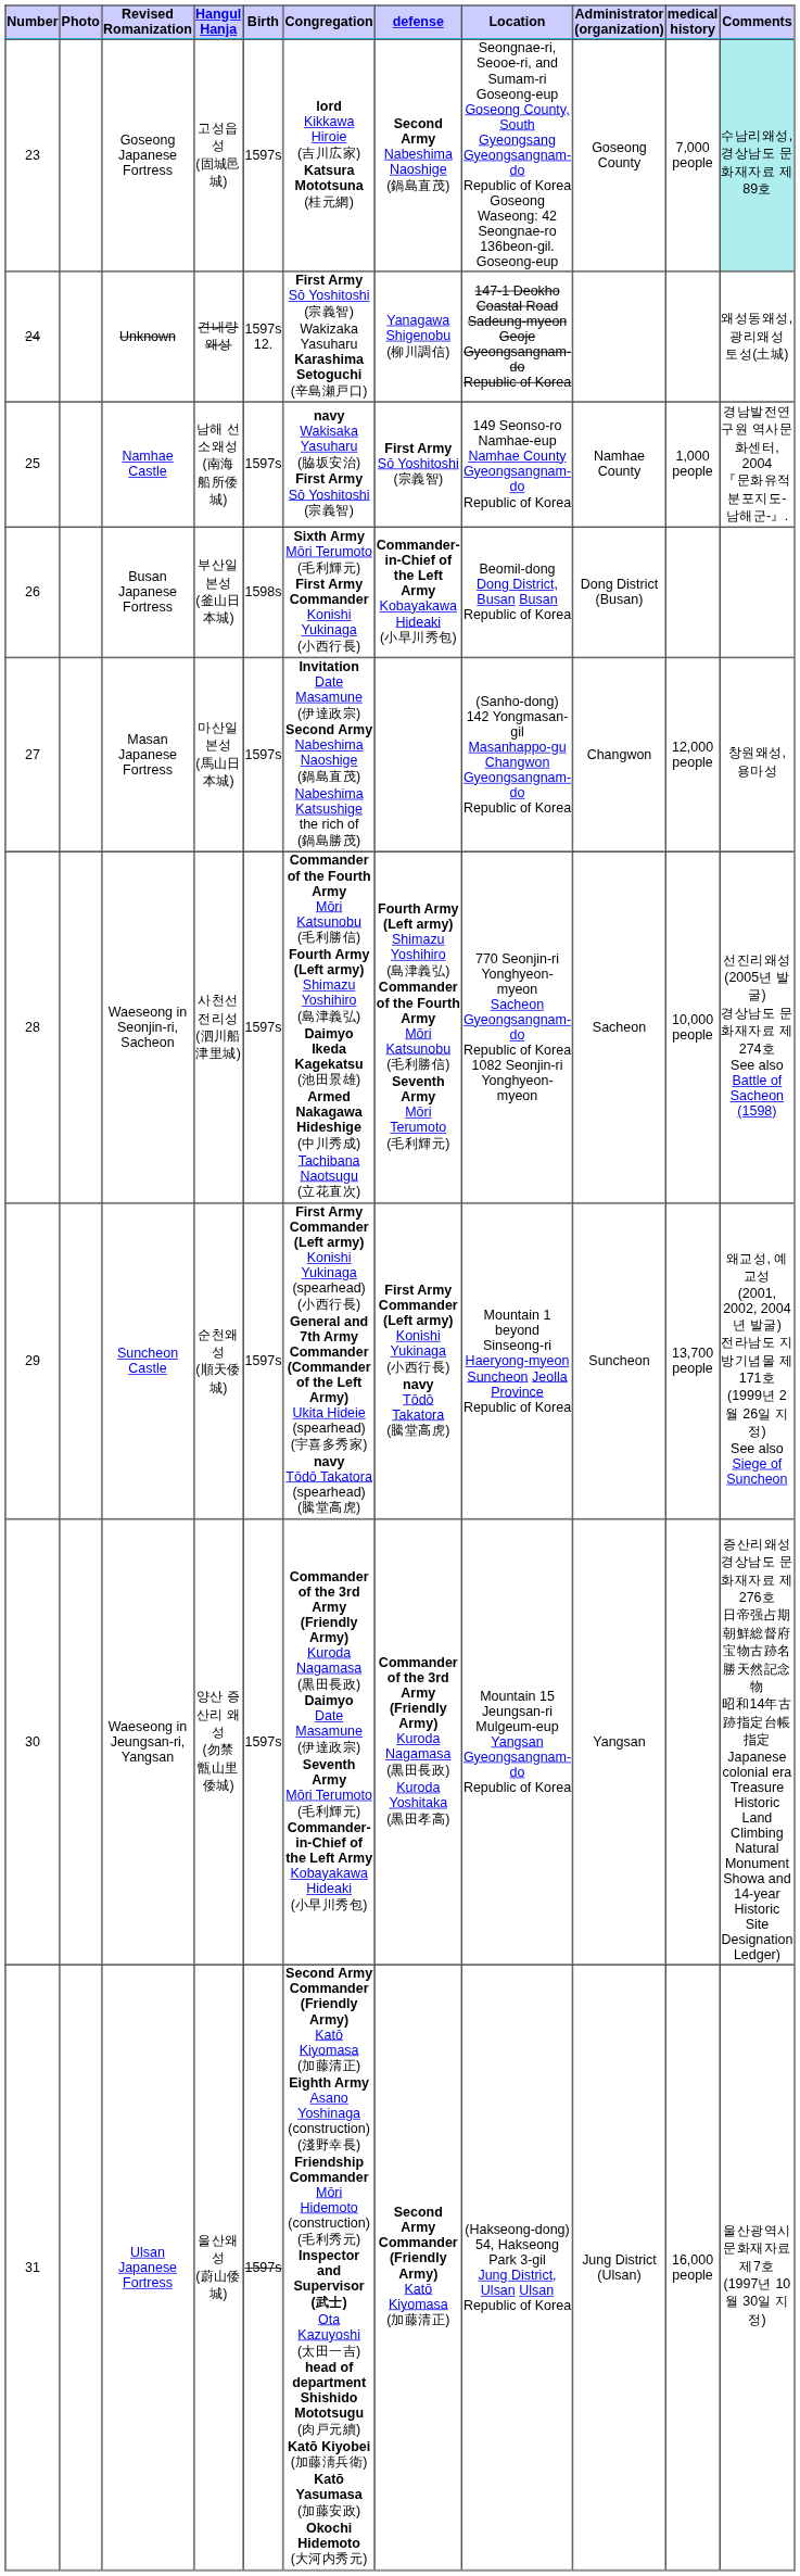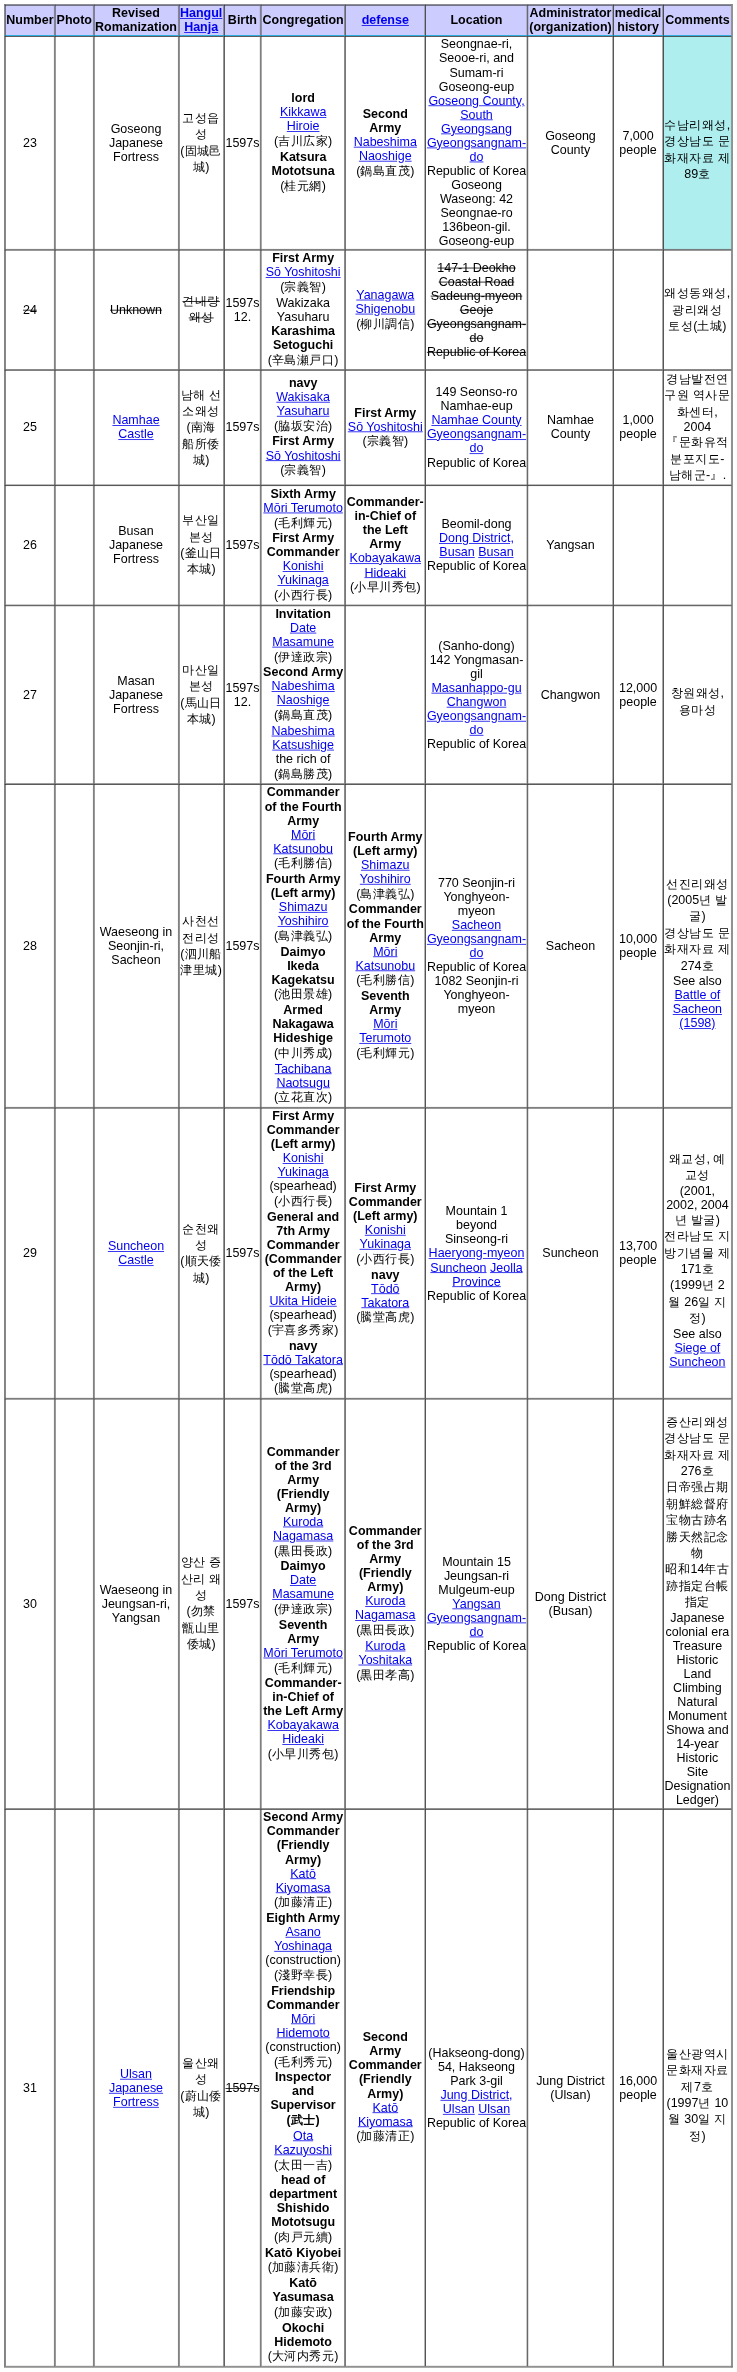 <table border=1 cellspacing=0 style="text-align:center">
 <tr style="border-bottom:solid 3px #00a7db;">
 <th style="background:#ccf">Number</th>
 <th style="background:#ccf">Photo</th>
 <th style="background:#ccf">Revised Romanization</th>
 <th style="background:#ccf"><a href='#'>Hangul</a><br><a href='#'>Hanja</a></th>
 <th style="background:#ccf">Birth</th>
 <th style="background:#ccf">Congregation</th>
 <th style="background:#ccf"><a href='#'>defense</a></th>
 <th style="background:#ccf">Location</th>
 <th style="background:#ccf">Administrator<br>(organization)</th>
 <th style="background:#ccf">medical history</th>
 <th style="background:#ccf">Comments</th>
 </tr>
 <tr>
 <td>23</td>
 <td></td>
 <td>Goseong Japanese Fortress</td>
 <td>고성읍성<br>(固城邑城)</td>
 <td>1597s</td>
 <td><strong>lord</strong><br> <a href='#'>Kikkawa Hiroie</a><br>(吉川広家)<br> <strong>Katsura Mototsuna</strong><br>(桂元網)</td>
 <td><strong>Second Army</strong><br> <a href='#'>Nabeshima Naoshige</a><br>(鍋島直茂)</td>
 <td>Seongnae-ri, Seooe-ri, and Sumam-ri Goseong-eup<br><a href='#'>Goseong County, South Gyeongsang</a> <a href='#'>Gyeongsangnam-do</a><br>Republic of Korea<br>Goseong Waseong: 42 Seongnae-ro 136beon-gil. Goseong-eup</td>
 <td>Goseong County</td>
 <td>7,000<br>people</td>
 <td style="background: paleturquoise;"><br>수남리왜성, 경상남도 문화재자료 제89호</td>
 </tr>
 <tr>
 <td><del>24</del></td>
 <td></td>
 <td><del>Unknown</del></td>
 <td><del>견내량왜성</del></td>
 <td>1597s 12.</td>
 <td><strong>First Army</strong><br> <a href='#'>Sō Yoshitoshi</a><br>(宗義智)<br>Wakizaka Yasuharu<br><strong>Karashima Setoguchi</strong><br>(辛島瀬戸口)</td>
 <td> <a href='#'>Yanagawa Shigenobu</a><br>(柳川調信)</td>
 <td><del>147-1 Deokho Coastal Road<br>Sadeung-myeon<br>Geoje Gyeongsangnam-do<br>Republic of Korea</del></td>
 <td></td>
 <td></td>
 <td>왜성동왜성, 광리왜성<br>토성(土城)</td>
 </tr>
 <tr>
 <td>25</td>
 <td></td>
 <td><a href='#'>Namhae Castle</a></td>
 <td>남해 선소왜성<br>(南海 船所倭城)</td>
 <td>1597s</td>
 <td><strong>navy</strong><br> <a href='#'>Wakisaka Yasuharu</a><br>(脇坂安治)<br><strong>First Army</strong><br> <a href='#'>Sō Yoshitoshi</a><br>(宗義智)</td>
 <td><strong>First Army</strong><br> <a href='#'>Sō Yoshitoshi</a><br>(宗義智)</td>
 <td>149 Seonso-ro Namhae-eup<br><a href='#'>Namhae County</a> <a href='#'>Gyeongsangnam-do</a><br>Republic of Korea</td>
 <td>Namhae County</td>
 <td>1,000<br>people</td>
 <td>경남발전연구원 역사문화센터, 2004<br>『문화유적분포지도-남해군-』.</td>
 </tr>
 <tr>
 <td>26</td>
 <td></td>
 <td>Busan Japanese Fortress</td>
 <td>부산일본성<br>(釜山日本城)</td>
-<td>1598s</td>
+<td>1597s</td>
 <td><strong>Sixth Army</strong><br> <a href='#'>Mōri Terumoto</a><br>(毛利輝元)<br><strong>First Army Commander</strong><br> <a href='#'>Konishi Yukinaga</a><br>(小西行長)</td>
 <td><strong>Commander-in-Chief of the Left Army</strong><br> <a href='#'>Kobayakawa Hideaki</a><br>(小早川秀包)</td>
 <td>Beomil-dong<br><a href='#'>Dong District, Busan</a> <a href='#'>Busan</a><br>Republic of Korea</td>
-<td>Dong District<br>(Busan)</td>
+<td>Yangsan</td>
 <td></td>
 <td></td>
 </tr>
 <tr>
 <td>27</td>
 <td></td>
 <td>Masan Japanese Fortress</td>
 <td>마산일본성<br>(馬山日本城)</td>
-<td>1597s</td>
+<td>1597s 12.</td>
 <td><strong>Invitation</strong><br> <a href='#'>Date Masamune</a><br>(伊達政宗)<br><strong>Second Army</strong><br> <a href='#'>Nabeshima Naoshige</a><br>(鍋島直茂)<br> <a href='#'>Nabeshima Katsushige</a> the rich of<br>(鍋島勝茂)</td>
 <td></td>
 <td>(Sanho-dong) 142 Yongmasan-gil<br><a href='#'>Masanhappo-gu</a> <a href='#'>Changwon</a> <a href='#'>Gyeongsangnam-do</a><br>Republic of Korea</td>
 <td>Changwon</td>
 <td>12,000<br>people</td>
 <td><br>창원왜성, 용마성</td>
 </tr>
 <tr>
 <td>28</td>
 <td></td>
 <td>Waeseong in Seonjin-ri, Sacheon</td>
 <td>사천선전리성<br>(泗川船津里城)</td>
 <td>1597s</td>
 <td><strong>Commander of the Fourth Army</strong><br> <a href='#'>Mōri Katsunobu</a><br>(毛利勝信)<br><strong>Fourth Army (Left army)</strong><br> <a href='#'>Shimazu Yoshihiro</a><br>(島津義弘)<br><strong>Daimyo</strong><br> <strong>Ikeda Kagekatsu</strong><br>(池田景雄)<br><strong>Armed</strong><br> <strong>Nakagawa Hideshige</strong><br>(中川秀成)<br> <a href='#'>Tachibana Naotsugu</a><br>(立花直次)</td>
 <td><strong>Fourth Army (Left army)</strong><br> <a href='#'>Shimazu Yoshihiro</a><br>(島津義弘)<br><strong>Commander of the Fourth Army</strong><br> <a href='#'>Mōri Katsunobu</a><br>(毛利勝信)<br><strong>Seventh Army</strong><br> <a href='#'>Mōri Terumoto</a><br>(毛利輝元)</td>
 <td>770 Seonjin-ri Yonghyeon-myeon<br><a href='#'>Sacheon</a> <a href='#'>Gyeongsangnam-do</a><br>Republic of Korea<br>1082 Seonjin-ri Yonghyeon-myeon</td>
 <td>Sacheon</td>
 <td>10,000<br>people</td>
 <td><br>선진리왜성(2005년 발굴)<br>경상남도 문화재자료 제274호<br>See also <a href='#'>Battle of Sacheon (1598)</a></td>
 </tr>
 <tr>
 <td>29</td>
 <td></td>
 <td><a href='#'>Suncheon Castle</a></td>
 <td>순천왜성<br>(順天倭城)</td>
 <td>1597s</td>
 <td><strong>First Army Commander (Left army)</strong><br> <a href='#'>Konishi Yukinaga</a><br>(spearhead)<br>(小西行長)<br><strong>General and 7th Army Commander <br>(Commander of the Left Army)</strong><br> <a href='#'>Ukita Hideie</a><br>(spearhead)<br>(宇喜多秀家)<br><strong>navy</strong><br> <a href='#'>Tōdō Takatora</a><br>(spearhead)<br>(騰堂高虎)</td>
 <td><strong>First Army Commander (Left army)</strong><br> <a href='#'>Konishi Yukinaga</a><br>(小西行長)<br><strong>navy</strong><br> <a href='#'>Tōdō Takatora</a><br>(騰堂高虎)</td>
 <td>Mountain 1 beyond Sinseong-ri <a href='#'>Haeryong-myeon</a><br><a href='#'>Suncheon</a> <a href='#'>Jeolla Province</a><br>Republic of Korea</td>
 <td>Suncheon</td>
 <td>13,700<br>people</td>
 <td><br>왜교성, 예교성<br>(2001, 2002, 2004년 발굴)<br>전라남도 지방기념물 제171호<br>(1999년 2월 26일 지정)<br>See also <a href='#'>Siege of Suncheon</a></td>
 </tr>
 <tr>
 <td>30</td>
 <td></td>
 <td>Waeseong in Jeungsan-ri, Yangsan</td>
 <td>양산 증산리 왜성<br>(勿禁 甑山里 倭城)</td>
 <td>1597s</td>
 <td><strong>Commander of the 3rd Army (Friendly Army)</strong><br> <a href='#'>Kuroda Nagamasa</a><br>(黒田長政)<br><strong>Daimyo</strong><br> <a href='#'>Date Masamune</a><br>(伊達政宗)<br><strong>Seventh Army</strong><br> <a href='#'>Mōri Terumoto</a><br>(毛利輝元)<br><strong>Commander-in-Chief of the Left Army</strong><br> <a href='#'>Kobayakawa Hideaki</a><br>(小早川秀包)</td>
 <td><strong>Commander of the 3rd Army (Friendly Army)</strong><br> <a href='#'>Kuroda Nagamasa</a><br>(黒田長政)<br> <a href='#'>Kuroda Yoshitaka</a><br>(黒田孝高)</td>
 <td>Mountain 15 Jeungsan-ri<br>Mulgeum-eup<br><a href='#'>Yangsan</a> <a href='#'>Gyeongsangnam-do</a><br>Republic of Korea</td>
-<td>Yangsan</td>
+<td>Dong District<br>(Busan)</td>
 <td></td>
 <td><br>증산리왜성<br>경상남도 문화재자료 제276호<br>日帝强占期 朝鮮総督府<br>宝物古跡名勝天然記念物<br>昭和14年古跡指定台帳指定<br>Japanese colonial era Treasure Historic Land<br>Climbing Natural Monument Showa and 14-year<br>Historic Site Designation Ledger)</td>
 </tr>
 <tr>
 <td>31</td>
 <td></td>
 <td><a href='#'>Ulsan Japanese Fortress</a></td>
 <td>울산왜성<br>(蔚山倭城)</td>
 <td><del>1597s</del></td>
 <td><strong>Second Army Commander (Friendly Army)</strong><br> <a href='#'>Katō Kiyomasa</a><br>(加藤清正)<br><strong>Eighth Army</strong><br> <a href='#'>Asano Yoshinaga</a><br>(construction)<br>(淺野幸長)<br><strong>Friendship Commander</strong><br> <a href='#'>Mōri Hidemoto</a><br>(construction)<br>(毛利秀元)<br><strong>Inspector and Supervisor</strong><br><strong>(武士)</strong><br> <a href='#'>Ota Kazuyoshi</a><br>(太田一吉)<br><strong>head of department</strong><br> <strong>Shishido Mototsugu</strong><br>(肉戸元續)<br> <strong>Katō Kiyobei</strong><br>(加藤淸兵衛)<br><strong>Katō Yasumasa</strong><br>(加藤安政)<br><strong>Okochi Hidemoto</strong><br>(大河内秀元)</td>
 <td><strong>Second Army Commander (Friendly Army)</strong><br> <a href='#'>Katō Kiyomasa</a><br>(加藤清正)</td>
 <td>(Hakseong-dong)<br>54, Hakseong Park 3-gil<br><a href='#'>Jung District, Ulsan</a> <a href='#'>Ulsan</a><br>Republic of Korea</td>
 <td>Jung District<br>(Ulsan)</td>
 <td>16,000<br>people</td>
 <td><br>울산광역시 문화재자료 제7호<br>(1997년 10월 30일 지정)</td>
 </tr>
 </table>
